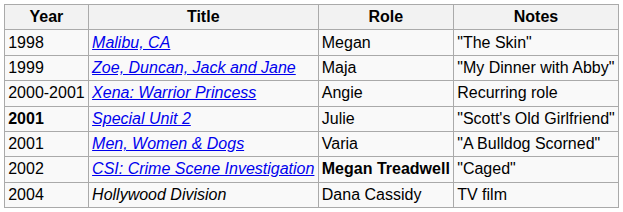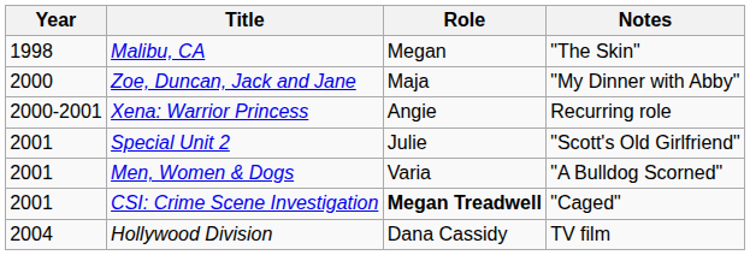 <table class="wikitable sortable">
 <tr>
 <th>Year</th>
 <th>Title</th>
 <th>Role</th>
 <th class="unsortable">Notes</th>
 </tr>
 <tr>
 <td>1998</td>
 <td><em><a href='#'>Malibu, CA</a></em></td>
 <td>Megan</td>
 <td>"The Skin"</td>
 </tr>
 <tr>
-<td>1999</td>
+<td>2000</td>
 <td><em><a href='#'>Zoe, Duncan, Jack and Jane</a></em></td>
 <td>Maja</td>
 <td>"My Dinner with Abby"</td>
 </tr>
 <tr>
 <td>2000-2001</td>
 <td><em><a href='#'>Xena: Warrior Princess</a></em></td>
 <td>Angie</td>
 <td>Recurring role</td>
 </tr>
 <tr>
-<td><strong>2001</strong></td>
+<td>2001</td>
 <td><em><a href='#'>Special Unit 2</a></em></td>
 <td>Julie</td>
 <td>"Scott's Old Girlfriend"</td>
 </tr>
 <tr>
 <td>2001</td>
 <td><em><a href='#'>Men, Women & Dogs</a></em></td>
 <td>Varia</td>
 <td>"A Bulldog Scorned"</td>
 </tr>
 <tr>
-<td>2002</td>
+<td>2001</td>
 <td><em><a href='#'>CSI: Crime Scene Investigation</a></em></td>
 <td><strong>Megan Treadwell</strong></td>
 <td>"Caged"</td>
 </tr>
 <tr>
 <td>2004</td>
 <td><em>Hollywood Division</em></td>
 <td>Dana Cassidy</td>
 <td>TV film</td>
 </tr>
 </table>
